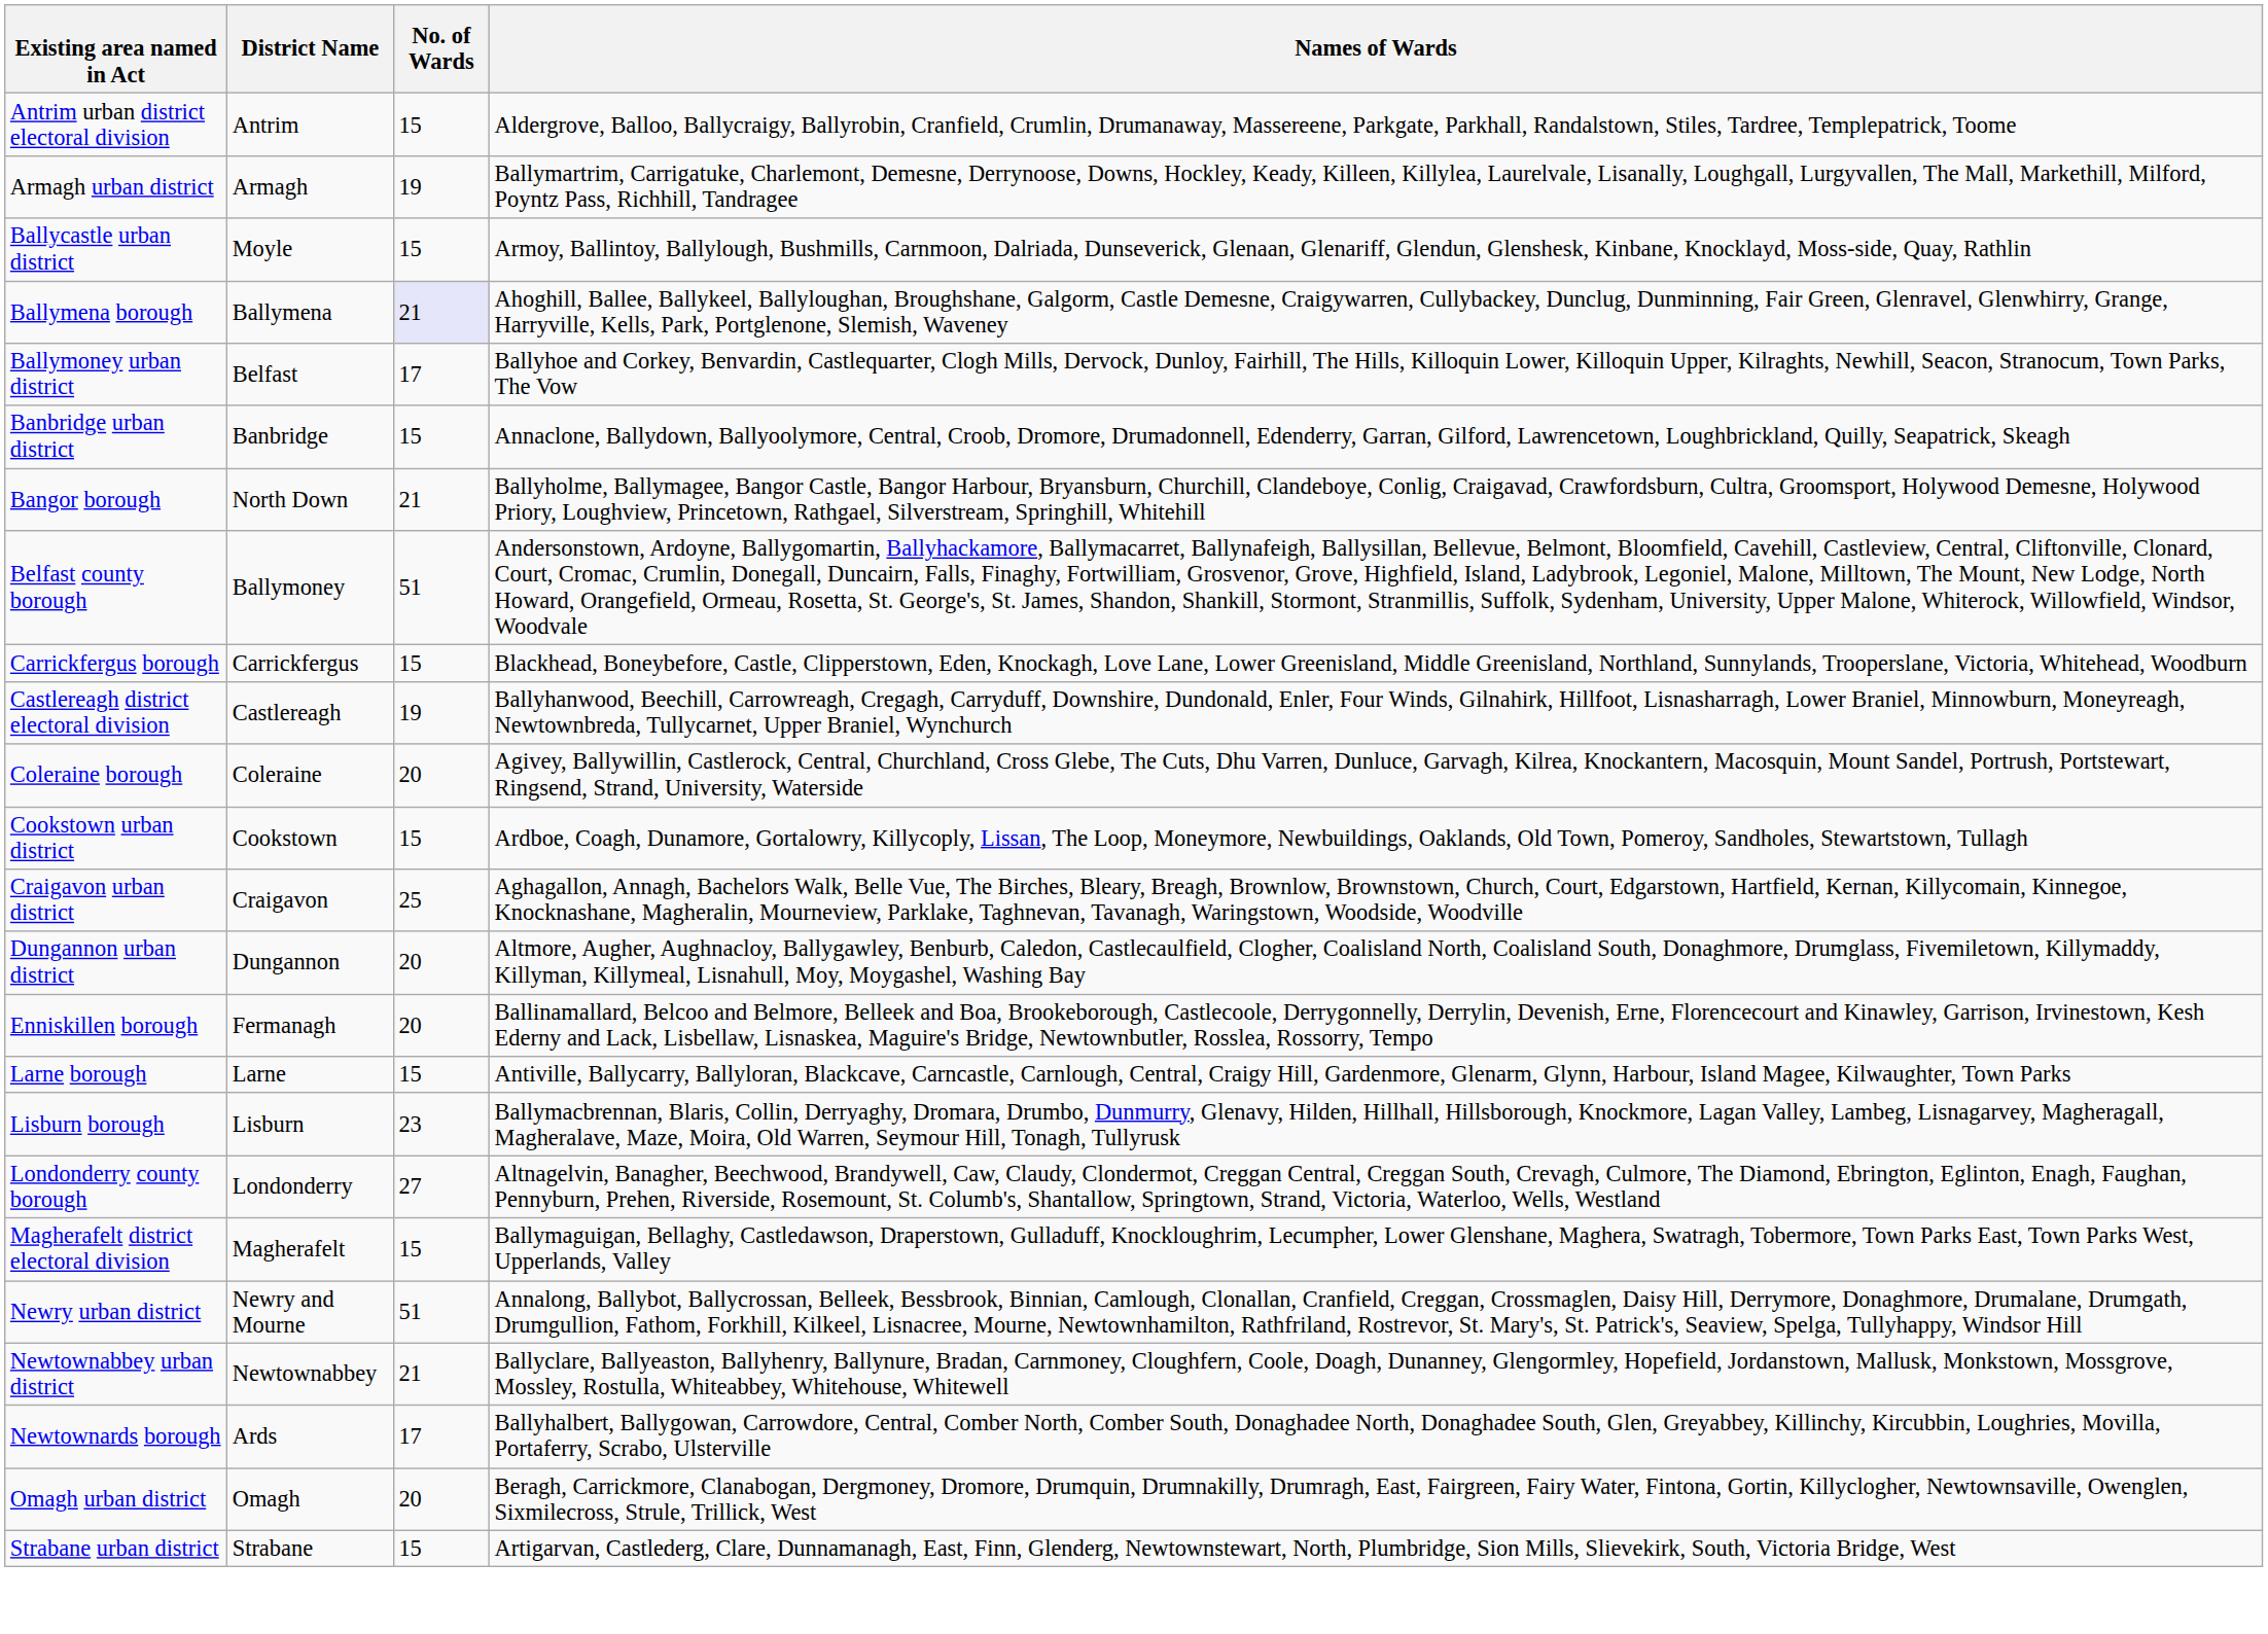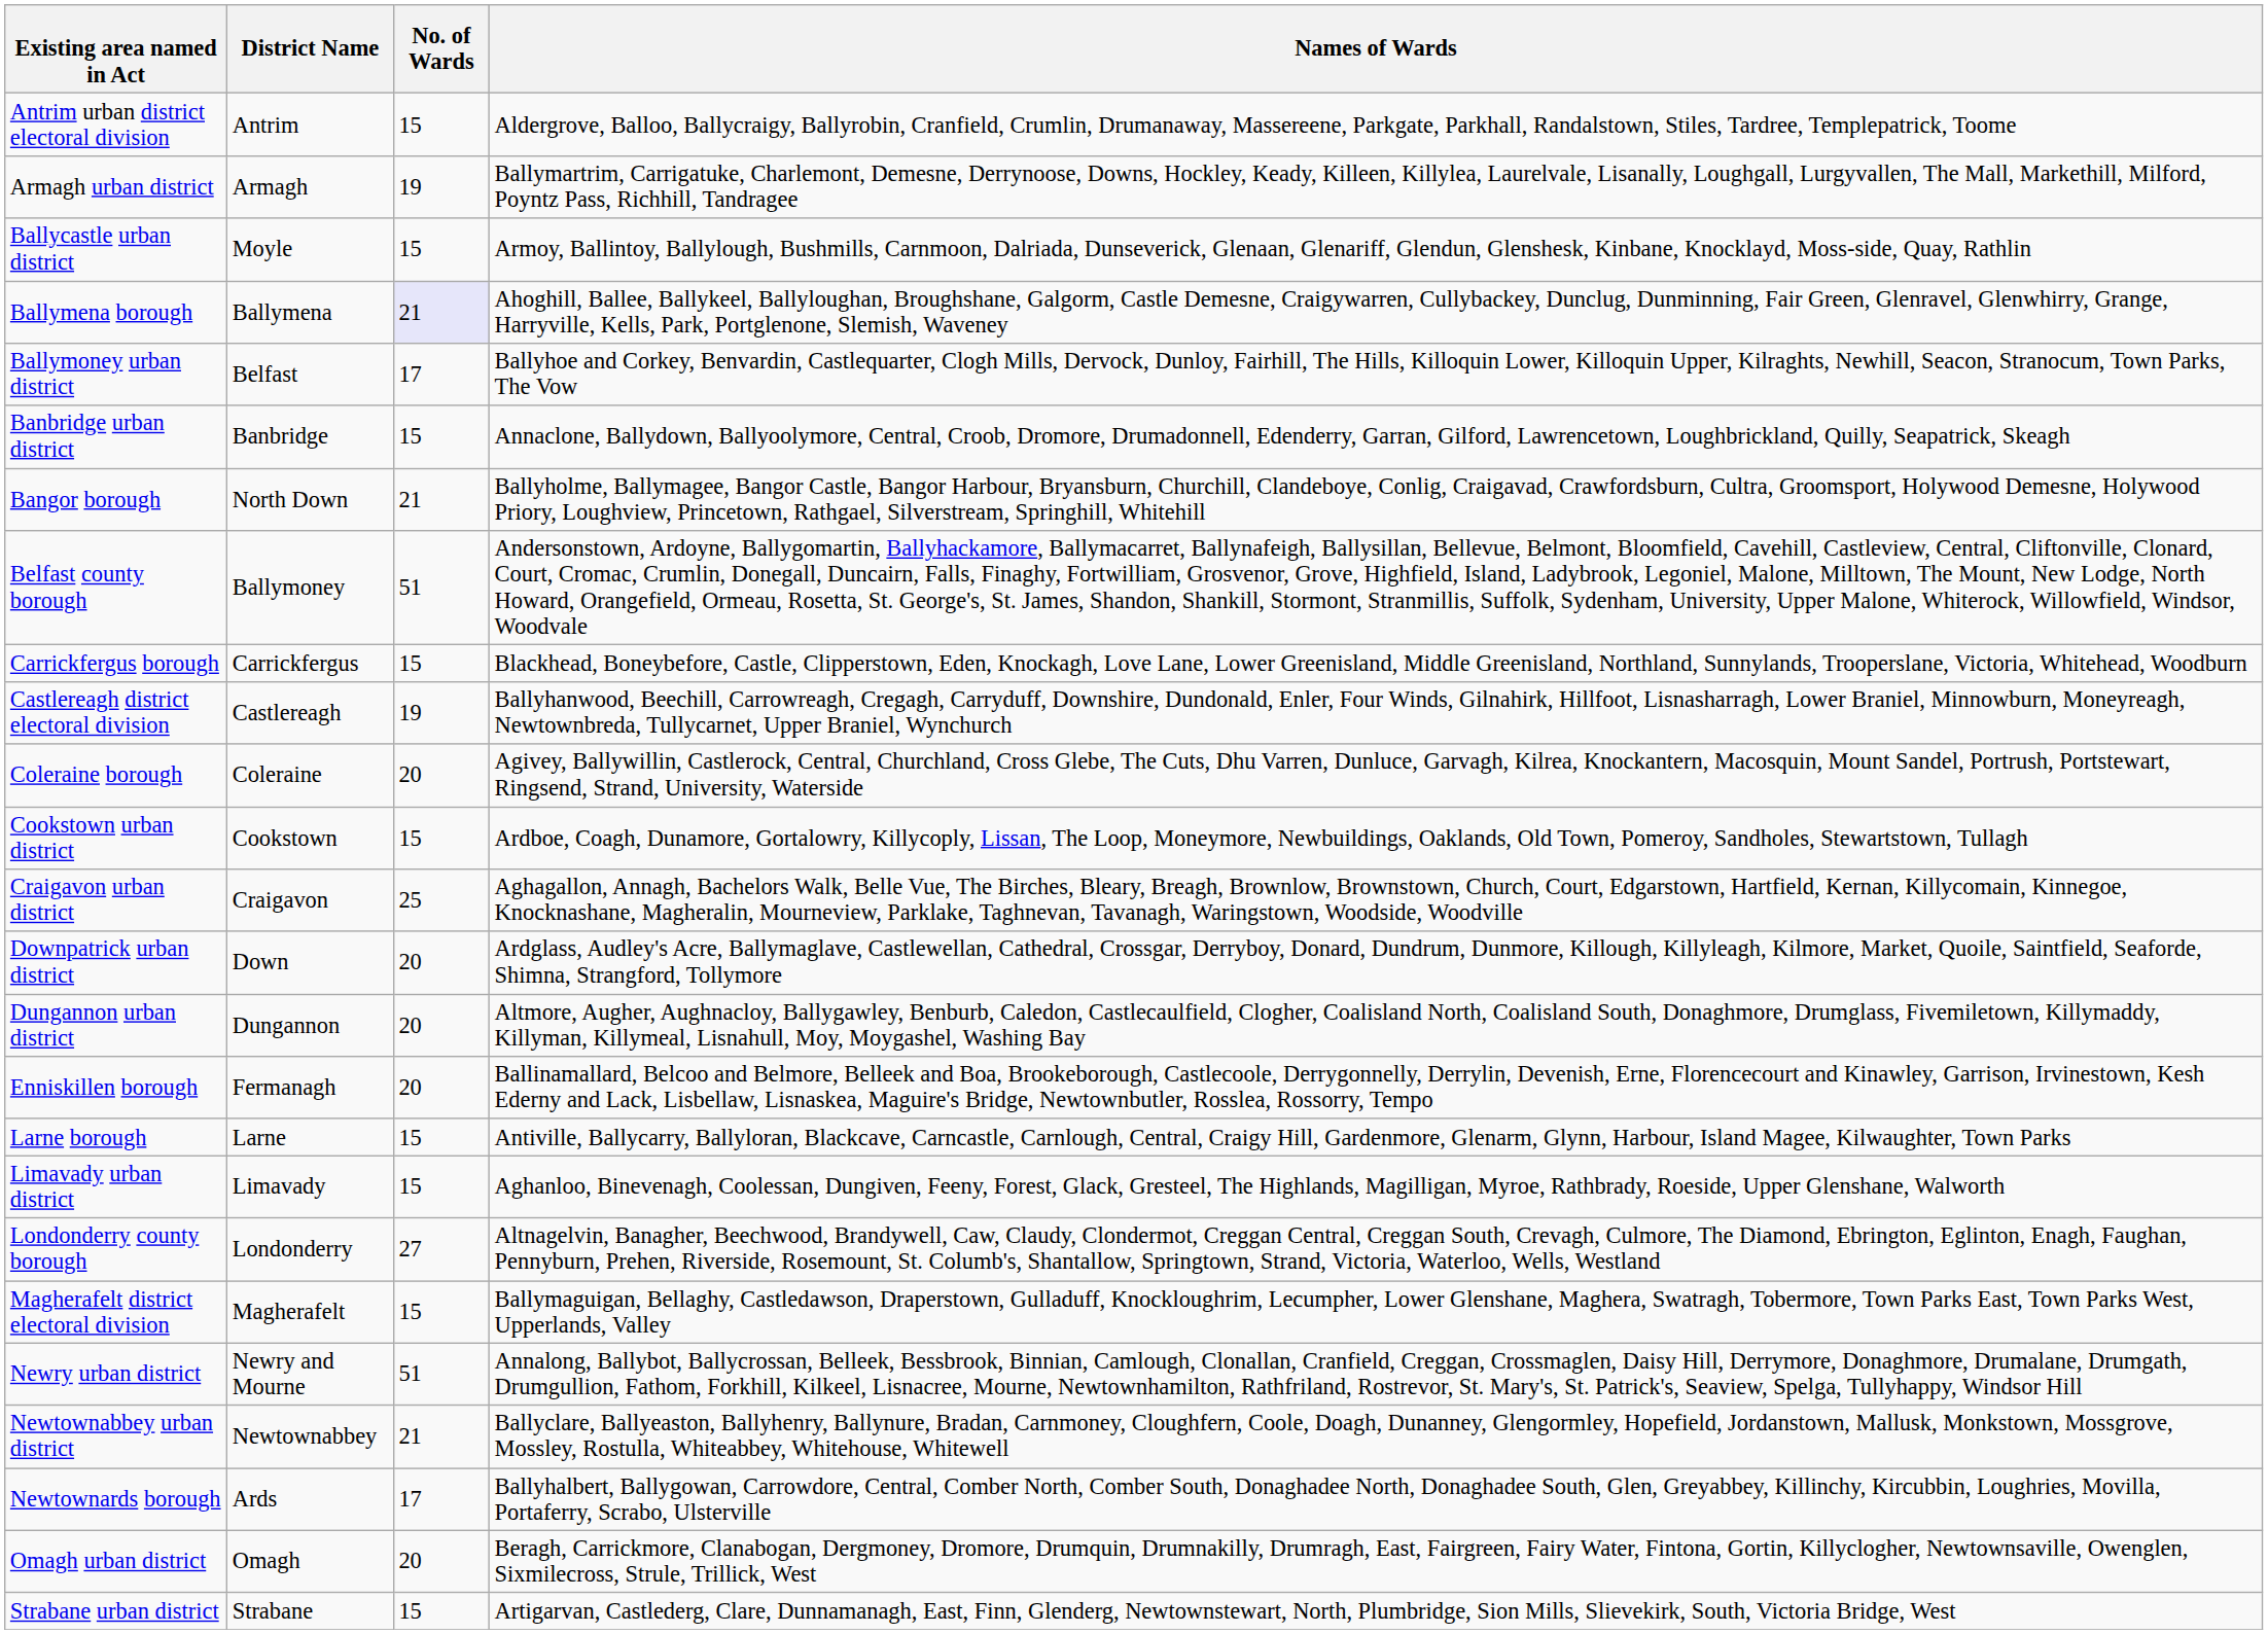 <table class="wikitable">
 <tr>
 <th><br>Existing area named in Act</th>
 <th>District Name</th>
 <th>No. of Wards</th>
 <th>Names of Wards</th>
 </tr>
 <tr>
 <td><a href='#'>Antrim</a> urban <a href='#'>district electoral division</a></td>
 <td>Antrim</td>
 <td>15</td>
 <td>Aldergrove, Balloo, Ballycraigy, Ballyrobin, Cranfield, Crumlin, Drumanaway, Massereene, Parkgate, Parkhall, Randalstown, Stiles, Tardree, Templepatrick, Toome</td>
 </tr>
 <tr>
 <td>Armagh <a href='#'>urban district</a></td>
 <td>Armagh</td>
 <td>19</td>
 <td>Ballymartrim, Carrigatuke, Charlemont, Demesne, Derrynoose, Downs, Hockley, Keady, Killeen, Killylea, Laurelvale, Lisanally, Loughgall, Lurgyvallen, The Mall, Markethill, Milford, Poyntz Pass, Richhill, Tandragee</td>
 </tr>
 <tr>
 <td><a href='#'>Ballycastle</a> <a href='#'>urban district</a></td>
 <td>Moyle</td>
 <td>15</td>
 <td>Armoy, Ballintoy, Ballylough, Bushmills, Carnmoon, Dalriada, Dunseverick, Glenaan, Glenariff, Glendun, Glenshesk, Kinbane, Knocklayd, Moss-side, Quay, Rathlin</td>
 </tr>
 <tr>
 <td><a href='#'>Ballymena</a> <a href='#'>borough</a></td>
 <td>Ballymena</td>
 <td style="background: lavender;">21</td>
 <td>Ahoghill, Ballee, Ballykeel, Ballyloughan, Broughshane, Galgorm, Castle Demesne, Craigywarren, Cullybackey, Dunclug, Dunminning, Fair Green, Glenravel, Glenwhirry, Grange, Harryville, Kells, Park, Portglenone, Slemish, Waveney</td>
 </tr>
 <tr>
 <td><a href='#'>Ballymoney</a> <a href='#'>urban district</a></td>
 <td>Belfast</td>
 <td>17</td>
 <td>Ballyhoe and Corkey, Benvardin, Castlequarter, Clogh Mills, Dervock, Dunloy, Fairhill, The Hills, Killoquin Lower, Killoquin Upper, Kilraghts, Newhill, Seacon, Stranocum, Town Parks, The Vow</td>
 </tr>
 <tr>
 <td><a href='#'>Banbridge</a> <a href='#'>urban district</a></td>
 <td>Banbridge</td>
 <td>15</td>
 <td>Annaclone, Ballydown, Ballyoolymore, Central, Croob, Dromore, Drumadonnell, Edenderry, Garran, Gilford, Lawrencetown, Loughbrickland, Quilly, Seapatrick, Skeagh</td>
 </tr>
 <tr>
 <td><a href='#'>Bangor</a> <a href='#'>borough</a></td>
 <td>North Down</td>
 <td>21</td>
 <td>Ballyholme, Ballymagee, Bangor Castle, Bangor Harbour, Bryansburn, Churchill, Clandeboye, Conlig, Craigavad, Crawfordsburn, Cultra, Groomsport, Holywood Demesne, Holywood Priory, Loughview, Princetown, Rathgael, Silverstream, Springhill, Whitehill</td>
 </tr>
 <tr>
 <td><a href='#'>Belfast</a> <a href='#'>county borough</a></td>
 <td>Ballymoney</td>
 <td>51</td>
 <td>Andersonstown, Ardoyne, Ballygomartin, <a href='#'>Ballyhackamore</a>, Ballymacarret, Ballynafeigh, Ballysillan, Bellevue, Belmont, Bloomfield, Cavehill, Castleview, Central, Cliftonville, Clonard, Court, Cromac, Crumlin, Donegall, Duncairn, Falls, Finaghy, Fortwilliam, Grosvenor, Grove, Highfield, Island, Ladybrook, Legoniel, Malone, Milltown, The Mount, New Lodge, North Howard, Orangefield, Ormeau, Rosetta, St. George's, St. James, Shandon, Shankill, Stormont, Stranmillis, Suffolk, Sydenham, University, Upper Malone, Whiterock, Willowfield, Windsor, Woodvale</td>
 </tr>
 <tr>
 <td><a href='#'>Carrickfergus</a> <a href='#'>borough</a></td>
 <td>Carrickfergus</td>
 <td>15</td>
 <td>Blackhead, Boneybefore, Castle, Clipperstown, Eden, Knockagh, Love Lane, Lower Greenisland, Middle Greenisland, Northland, Sunnylands, Trooperslane, Victoria, Whitehead, Woodburn</td>
 </tr>
 <tr>
 <td><a href='#'>Castlereagh</a> <a href='#'>district electoral division</a></td>
 <td>Castlereagh</td>
 <td>19</td>
 <td>Ballyhanwood, Beechill, Carrowreagh, Cregagh, Carryduff, Downshire, Dundonald, Enler, Four Winds, Gilnahirk, Hillfoot, Lisnasharragh, Lower Braniel, Minnowburn, Moneyreagh, Newtownbreda, Tullycarnet, Upper Braniel, Wynchurch</td>
 </tr>
 <tr>
 <td><a href='#'>Coleraine</a> <a href='#'>borough</a></td>
 <td>Coleraine</td>
 <td>20</td>
 <td>Agivey, Ballywillin, Castlerock, Central, Churchland, Cross Glebe, The Cuts, Dhu Varren, Dunluce, Garvagh, Kilrea,  Knockantern, Macosquin, Mount Sandel, Portrush, Portstewart, Ringsend, Strand, University, Waterside</td>
 </tr>
 <tr>
 <td><a href='#'>Cookstown</a> <a href='#'>urban district</a></td>
 <td>Cookstown</td>
 <td>15</td>
 <td>Ardboe, Coagh, Dunamore, Gortalowry, Killycoply, <a href='#'>Lissan</a>, The Loop, Moneymore, Newbuildings, Oaklands, Old Town, Pomeroy, Sandholes, Stewartstown, Tullagh</td>
 </tr>
 <tr>
 <td><a href='#'>Craigavon</a> <a href='#'>urban district</a></td>
 <td>Craigavon</td>
 <td>25</td>
 <td>Aghagallon, Annagh, Bachelors Walk, Belle Vue, The Birches, Bleary, Breagh, Brownlow, Brownstown, Church, Court, Edgarstown, Hartfield, Kernan, Killycomain, Kinnegoe, Knocknashane, Magheralin, Mourneview, Parklake, Taghnevan, Tavanagh, Waringstown, Woodside, Woodville</td>
 </tr>
 <tr>
+<td><a href='#'>Downpatrick</a> <a href='#'>urban district</a></td>
+<td>Down</td>
+<td>20</td>
+<td>Ardglass, Audley's Acre, Ballymaglave, Castlewellan, Cathedral, Crossgar, Derryboy, Donard, Dundrum, Dunmore, Killough, Killyleagh, Kilmore, Market, Quoile, Saintfield, Seaforde, Shimna, Strangford, Tollymore</td>
+</tr>
+<tr>
 <td><a href='#'>Dungannon</a> <a href='#'>urban district</a></td>
 <td>Dungannon</td>
 <td>20</td>
 <td>Altmore, Augher, Aughnacloy, Ballygawley, Benburb, Caledon, Castlecaulfield, Clogher, Coalisland North, Coalisland South, Donaghmore, Drumglass, Fivemiletown, Killymaddy, Killyman, Killymeal, Lisnahull, Moy, Moygashel, Washing Bay</td>
 </tr>
 <tr>
 <td><a href='#'>Enniskillen</a> <a href='#'>borough</a></td>
 <td>Fermanagh</td>
 <td>20</td>
 <td>Ballinamallard, Belcoo and Belmore, Belleek and Boa, Brookeborough, Castlecoole, Derrygonnelly, Derrylin, Devenish, Erne, Florencecourt and Kinawley, Garrison, Irvinestown, Kesh Ederny and Lack, Lisbellaw, Lisnaskea, Maguire's Bridge, Newtownbutler, Rosslea, Rossorry, Tempo</td>
 </tr>
 <tr>
 <td><a href='#'>Larne</a> <a href='#'>borough</a></td>
 <td>Larne</td>
 <td>15</td>
 <td>Antiville, Ballycarry, Ballyloran, Blackcave, Carncastle, Carnlough, Central, Craigy Hill, Gardenmore, Glenarm, Glynn, Harbour, Island Magee, Kilwaughter, Town Parks</td>
 </tr>
 <tr>
-<td><a href='#'>Lisburn</a> <a href='#'>borough</a></td>
-<td>Lisburn</td>
-<td>23</td>
-<td>Ballymacbrennan, Blaris, Collin, Derryaghy, Dromara, Drumbo, <a href='#'>Dunmurry</a>, Glenavy, Hilden, Hillhall, Hillsborough, Knockmore, Lagan Valley, Lambeg, Lisnagarvey, Magheragall, Magheralave, Maze, Moira, Old Warren, Seymour Hill, Tonagh, Tullyrusk</td>
+<td><a href='#'>Limavady</a> <a href='#'>urban district</a></td>
+<td>Limavady</td>
+<td>15</td>
+<td>Aghanloo, Binevenagh, Coolessan, Dungiven, Feeny, Forest, Glack, Gresteel, The Highlands, Magilligan, Myroe, Rathbrady, Roeside, Upper Glenshane, Walworth</td>
 </tr>
 <tr>
 <td><a href='#'>Londonderry</a> <a href='#'>county borough</a></td>
 <td>Londonderry</td>
 <td>27</td>
 <td>Altnagelvin, Banagher, Beechwood, Brandywell, Caw, Claudy, Clondermot, Creggan Central, Creggan South, Crevagh, Culmore, The Diamond, Ebrington, Eglinton, Enagh, Faughan, Pennyburn, Prehen, Riverside, Rosemount, St. Columb's, Shantallow, Springtown, Strand, Victoria, Waterloo, Wells, Westland</td>
 </tr>
 <tr>
 <td><a href='#'>Magherafelt</a> <a href='#'>district electoral division</a></td>
 <td>Magherafelt</td>
 <td>15</td>
 <td>Ballymaguigan, Bellaghy, Castledawson, Draperstown, Gulladuff, Knockloughrim, Lecumpher, Lower Glenshane, Maghera, Swatragh, Tobermore, Town Parks East, Town Parks West, Upperlands, Valley</td>
 </tr>
 <tr>
 <td><a href='#'>Newry</a> <a href='#'>urban district</a></td>
 <td>Newry and Mourne</td>
 <td>51</td>
 <td>Annalong, Ballybot, Ballycrossan, Belleek, Bessbrook, Binnian, Camlough, Clonallan, Cranfield, Creggan, Crossmaglen, Daisy Hill, Derrymore, Donaghmore, Drumalane, Drumgath, Drumgullion, Fathom, Forkhill, Kilkeel, Lisnacree, Mourne, Newtownhamilton, Rathfriland, Rostrevor, St. Mary's, St. Patrick's, Seaview, Spelga, Tullyhappy, Windsor Hill</td>
 </tr>
 <tr>
 <td><a href='#'>Newtownabbey</a> <a href='#'>urban district</a></td>
 <td>Newtownabbey</td>
 <td>21</td>
 <td>Ballyclare, Ballyeaston, Ballyhenry, Ballynure, Bradan, Carnmoney, Cloughfern, Coole, Doagh, Dunanney, Glengormley, Hopefield, Jordanstown, Mallusk, Monkstown, Mossgrove, Mossley, Rostulla, Whiteabbey, Whitehouse, Whitewell</td>
 </tr>
 <tr>
 <td><a href='#'>Newtownards</a> <a href='#'>borough</a></td>
 <td>Ards</td>
 <td>17</td>
 <td>Ballyhalbert, Ballygowan, Carrowdore, Central, Comber North, Comber South, Donaghadee North, Donaghadee South, Glen, Greyabbey, Killinchy, Kircubbin, Loughries, Movilla, Portaferry, Scrabo, Ulsterville</td>
 </tr>
 <tr>
 <td><a href='#'>Omagh</a> <a href='#'>urban district</a></td>
 <td>Omagh</td>
 <td>20</td>
 <td>Beragh, Carrickmore, Clanabogan, Dergmoney, Dromore, Drumquin, Drumnakilly, Drumragh, East, Fairgreen, Fairy Water, Fintona, Gortin, Killyclogher, Newtownsaville, Owenglen, Sixmilecross, Strule, Trillick, West</td>
 </tr>
 <tr>
 <td><a href='#'>Strabane</a> <a href='#'>urban district</a></td>
 <td>Strabane</td>
 <td>15</td>
 <td>Artigarvan, Castlederg, Clare, Dunnamanagh, East, Finn, Glenderg, Newtownstewart, North, Plumbridge, Sion Mills, Slievekirk, South, Victoria Bridge, West</td>
 </tr>
 </table>
